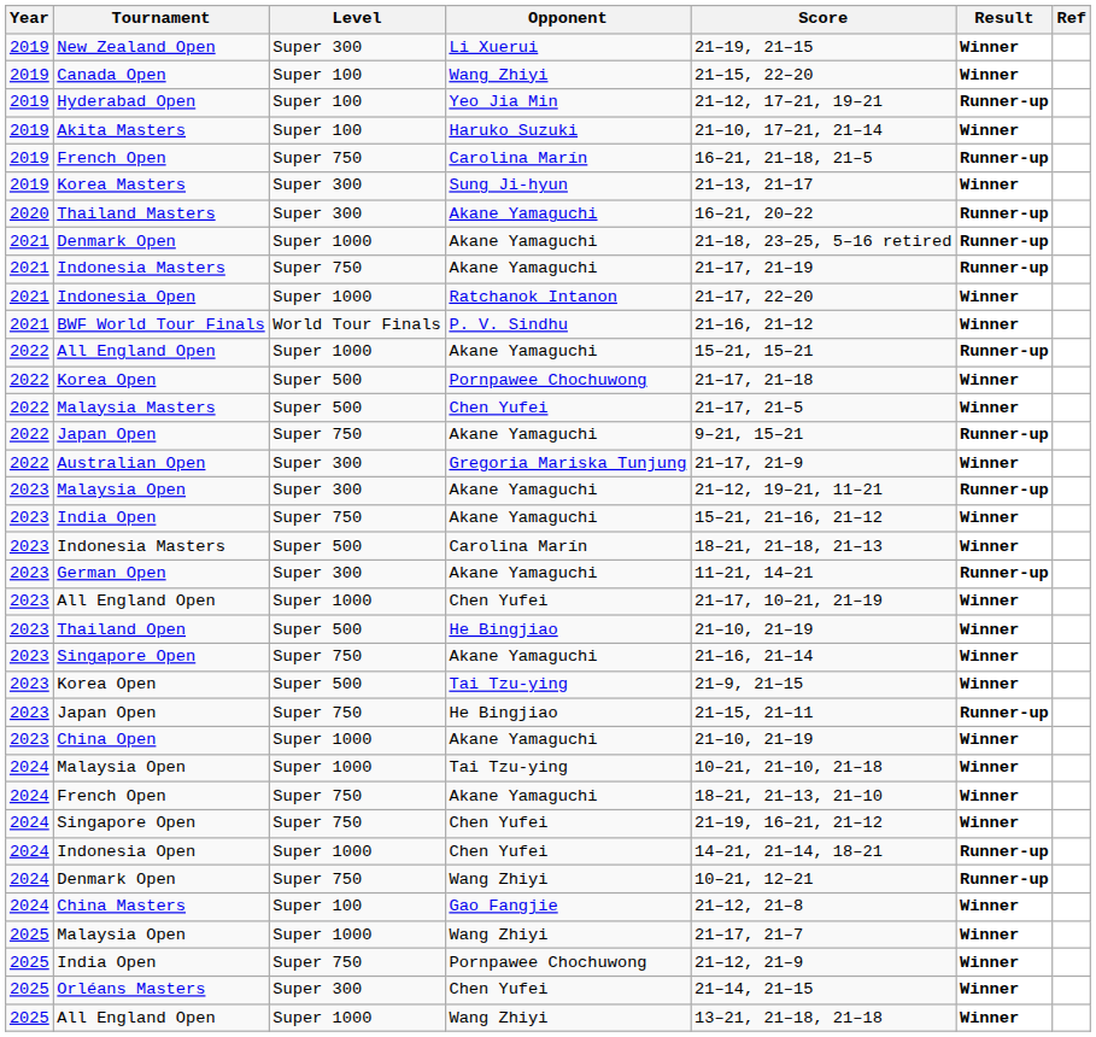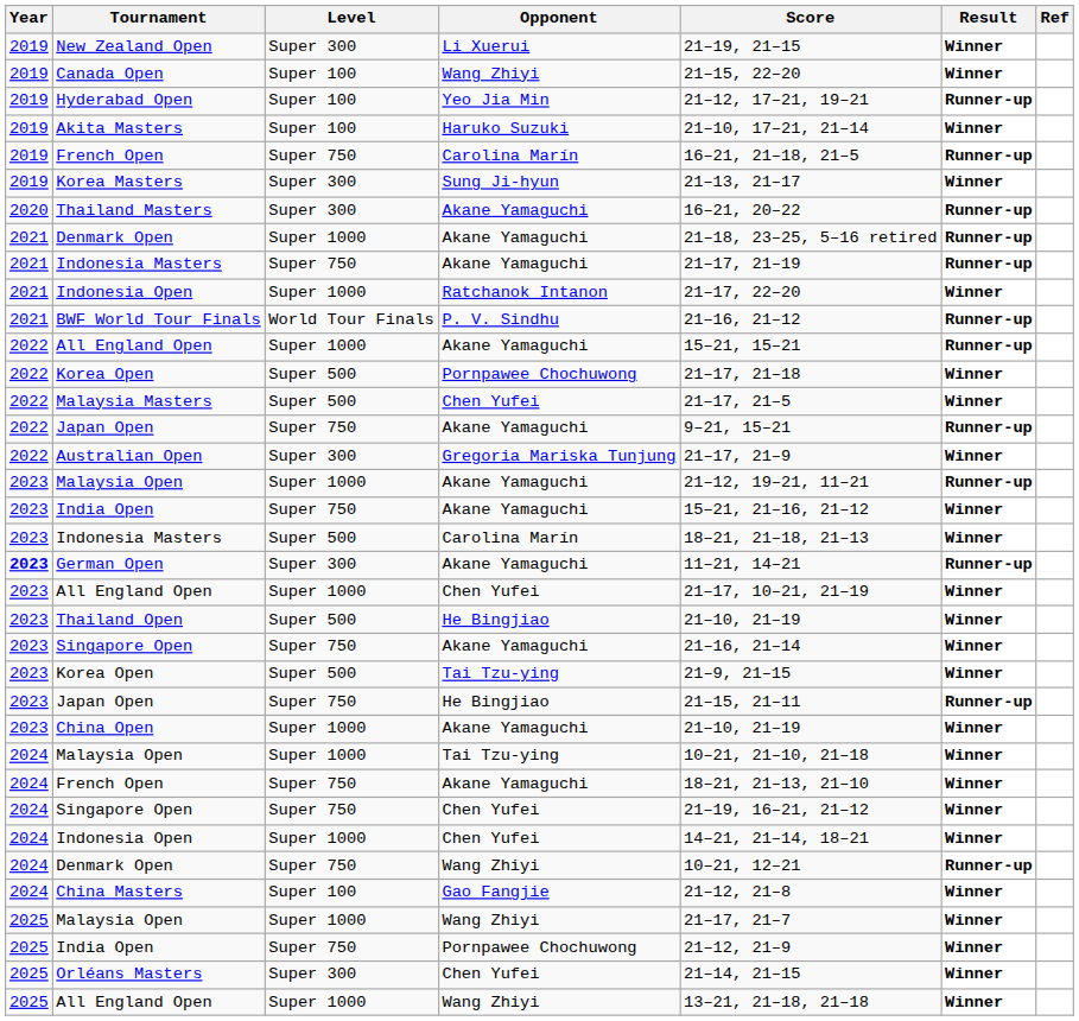 <table class="sortable wikitable" style="font-size: 90%;">
 <tr>
 <th>Year</th>
 <th>Tournament</th>
 <th>Level</th>
 <th>Opponent</th>
 <th>Score</th>
 <th>Result</th>
 <th>Ref</th>
 </tr>
 <tr>
 <td align="center"><a href='#'>2019</a></td>
 <td align="left"><a href='#'>New Zealand Open</a></td>
 <td align="left">Super 300</td>
 <td align="left"> <a href='#'>Li Xuerui</a></td>
 <td align="left">21–19, 21–15</td>
 <td style="text-align:left; background:white"> <strong>Winner</strong></td>
 <td style="text-align:center; background:white"></td>
 </tr>
 <tr>
 <td align="center"><a href='#'>2019</a></td>
 <td align="left"><a href='#'>Canada Open</a></td>
 <td align="left">Super 100</td>
 <td align="left"> <a href='#'>Wang Zhiyi</a></td>
 <td align="left">21–15, 22–20</td>
 <td style="text-align:left; background:white"> <strong>Winner</strong></td>
 <td style="text-align:center; background:white"></td>
 </tr>
 <tr>
 <td align="center"><a href='#'>2019</a></td>
 <td align="left"><a href='#'>Hyderabad Open</a></td>
 <td align="left">Super 100</td>
 <td align="left"> <a href='#'>Yeo Jia Min</a></td>
 <td algin="left">21–12, 17–21, 19–21</td>
 <td style="text-align:left; background:white"> <strong>Runner-up</strong></td>
 <td style="text-align:center; background:white"></td>
 </tr>
 <tr>
 <td align="center"><a href='#'>2019</a></td>
 <td align="left"><a href='#'>Akita Masters</a></td>
 <td align="left">Super 100</td>
 <td align="left"> <a href='#'>Haruko Suzuki</a></td>
 <td algin="left">21–10, 17–21, 21–14</td>
 <td style="text-align:left; background:white"> <strong>Winner</strong></td>
 <td style="text-align:center; background:white"></td>
 </tr>
 <tr>
 <td align="center"><a href='#'>2019</a></td>
 <td align="left"><a href='#'>French Open</a></td>
 <td align="left">Super 750</td>
 <td align="left"> <a href='#'>Carolina Marín</a></td>
 <td algin="left">16–21, 21–18, 21–5</td>
 <td style="text-align:left; background:white"> <strong>Runner-up</strong></td>
 <td style="text-align:center; background:white"></td>
 </tr>
 <tr>
 <td align="center"><a href='#'>2019</a></td>
 <td align="left"><a href='#'>Korea Masters</a></td>
 <td align="left">Super 300</td>
 <td align="left"> <a href='#'>Sung Ji-hyun</a></td>
 <td align="left">21–13, 21–17</td>
 <td style="text-align:left; background:white"> <strong>Winner</strong></td>
 <td style="text-align:center; background:white"></td>
 </tr>
 <tr>
 <td align="center"><a href='#'>2020</a></td>
 <td align="left"><a href='#'>Thailand Masters</a></td>
 <td align="left">Super 300</td>
 <td align="left"> <a href='#'>Akane Yamaguchi</a></td>
 <td align="left">16–21, 20–22</td>
 <td style="text-align:left; background:white"> <strong>Runner-up</strong></td>
 <td style="text-align:center; background:white"></td>
 </tr>
 <tr>
 <td align="center"><a href='#'>2021</a></td>
 <td align="left"><a href='#'>Denmark Open</a></td>
 <td align="left">Super 1000</td>
 <td align="left"> Akane Yamaguchi</td>
 <td align="left">21–18, 23–25, 5–16 retired</td>
 <td style="text-align:left; background:white"> <strong>Runner-up</strong></td>
 <td style="text-align:center; background:white"></td>
 </tr>
 <tr>
 <td align="center"><a href='#'>2021</a></td>
 <td align="left"><a href='#'>Indonesia Masters</a></td>
 <td align="left">Super 750</td>
 <td align="left"> Akane Yamaguchi</td>
 <td align="left">21–17, 21–19</td>
 <td style="text-align:left; background:white"> <strong>Runner-up</strong></td>
 <td style="text-align:center; background:white"></td>
 </tr>
 <tr>
 <td align="center"><a href='#'>2021</a></td>
 <td align="left"><a href='#'>Indonesia Open</a></td>
 <td align="left">Super 1000</td>
 <td align="left"> <a href='#'>Ratchanok Intanon</a></td>
 <td align="left">21–17, 22–20</td>
 <td style="text-align:left; background:white"> <strong>Winner</strong></td>
 <td style="text-align:center; background:white"></td>
 </tr>
 <tr>
 <td align="center"><a href='#'>2021</a></td>
 <td align="left"><a href='#'>BWF World Tour Finals</a></td>
 <td align="left">World Tour Finals</td>
 <td align="left"> <a href='#'>P. V. Sindhu</a></td>
 <td align="left">21–16, 21–12</td>
-<td style="text-align:left; background:white"> <strong>Winner</strong></td>
+<td style="text-align:left; background:white"> <strong>Runner-up</strong></td>
 <td style="text-align:center; background:white"></td>
 </tr>
 <tr>
 <td align="center"><a href='#'>2022</a></td>
 <td align="left"><a href='#'>All England Open</a></td>
 <td align="left">Super 1000</td>
 <td align="left"> Akane Yamaguchi</td>
 <td align="left">15–21, 15–21</td>
 <td style="text-align:left; background:white"> <strong>Runner-up</strong></td>
 <td style="text-align:center; background:white"></td>
 </tr>
 <tr>
 <td align="center"><a href='#'>2022</a></td>
 <td align="left"><a href='#'>Korea Open</a></td>
 <td align="left">Super 500</td>
 <td align="left"> <a href='#'>Pornpawee Chochuwong</a></td>
 <td align="left">21–17, 21–18</td>
 <td style="text-align:left; background:white"> <strong>Winner</strong></td>
 <td style="text-align:center; background:white"></td>
 </tr>
 <tr>
 <td align="center"><a href='#'>2022</a></td>
 <td align="left"><a href='#'>Malaysia Masters</a></td>
 <td align="left">Super 500</td>
 <td align="left"> <a href='#'>Chen Yufei</a></td>
 <td align="left">21–17, 21–5</td>
 <td style="text-align:left; background:white"> <strong>Winner</strong></td>
 <td style="text-align:center; background:white"></td>
 </tr>
 <tr>
 <td align="center"><a href='#'>2022</a></td>
 <td align="left"><a href='#'>Japan Open</a></td>
 <td align="left">Super 750</td>
 <td align="left"> Akane Yamaguchi</td>
 <td align="left">9–21, 15–21</td>
 <td style="text-align:left; background:white"> <strong>Runner-up</strong></td>
 <td style="text-align:center; background:white"></td>
 </tr>
 <tr>
 <td align="center"><a href='#'>2022</a></td>
 <td align="left"><a href='#'>Australian Open</a></td>
 <td align="left">Super 300</td>
 <td align="left"> <a href='#'>Gregoria Mariska Tunjung</a></td>
 <td align="left">21–17, 21–9</td>
 <td style="text-align:left; background:white"> <strong>Winner</strong></td>
 <td style="text-align:center; background:white"></td>
 </tr>
 <tr>
 <td align="center"><a href='#'>2023</a></td>
 <td align="left"><a href='#'>Malaysia Open</a></td>
-<td align="left">Super 300</td>
+<td align="left">Super 1000</td>
 <td align="left"> Akane Yamaguchi</td>
 <td align="left">21–12, 19–21, 11–21</td>
 <td style="text-align:left; background:white"> <strong>Runner-up</strong></td>
 <td style="text-align:center; background:white"></td>
 </tr>
 <tr>
 <td align="center"><a href='#'>2023</a></td>
 <td align="left"><a href='#'>India Open</a></td>
 <td align="left">Super 750</td>
 <td align="left"> Akane Yamaguchi</td>
 <td align="left">15–21, 21–16, 21–12</td>
 <td style="text-align:left; background:white"> <strong>Winner</strong></td>
 <td style="text-align:center; background:white"></td>
 </tr>
 <tr>
 <td align="center"><a href='#'>2023</a></td>
 <td align="left">Indonesia Masters</td>
 <td align="left">Super 500</td>
 <td align="left"> Carolina Marín</td>
 <td align="left">18–21, 21–18, 21–13</td>
 <td style="text-align:left; background:white"> <strong>Winner</strong></td>
 <td style="text-align:center; background:white"></td>
 </tr>
 <tr>
-<td align="center"><a href='#'>2023</a></td>
+<td align="center"><strong><a href='#'>2023</a></strong></td>
 <td align="left"><a href='#'>German Open</a></td>
 <td align="left">Super 300</td>
 <td align="left"> Akane Yamaguchi</td>
 <td align="left">11–21, 14–21</td>
 <td style="text-align:left; background:white"> <strong>Runner-up</strong></td>
 <td style="text-align:center; background:white"></td>
 </tr>
 <tr>
 <td align="center"><a href='#'>2023</a></td>
 <td align="left">All England Open</td>
 <td align="left">Super 1000</td>
 <td align="left"> Chen Yufei</td>
 <td align="left">21–17, 10–21, 21–19</td>
 <td style="text-align:left; background:white"> <strong>Winner</strong></td>
 <td style="text-align:center; background:white"></td>
 </tr>
 <tr>
 <td align="center"><a href='#'>2023</a></td>
 <td align="left"><a href='#'>Thailand Open</a></td>
 <td align="left">Super 500</td>
 <td align="left"> <a href='#'>He Bingjiao</a></td>
 <td align="left">21–10, 21–19</td>
 <td style="text-align:left; background:white"> <strong>Winner</strong></td>
 <td style="text-align:center; background:white"></td>
 </tr>
 <tr>
 <td align="center"><a href='#'>2023</a></td>
 <td align="left"><a href='#'>Singapore Open</a></td>
 <td align="left">Super 750</td>
 <td align="left"> Akane Yamaguchi</td>
 <td align="left">21–16, 21–14</td>
 <td style="text-align:left; background:white"> <strong>Winner</strong></td>
 <td style="text-align:center; background:white"></td>
 </tr>
 <tr>
 <td align="center"><a href='#'>2023</a></td>
 <td align="left">Korea Open</td>
 <td align="left">Super 500</td>
 <td align="left"> <a href='#'>Tai Tzu-ying</a></td>
 <td align="left">21–9, 21–15</td>
 <td style="text-align:left; background:white"> <strong>Winner</strong></td>
 <td style="text-align:center; background:white"></td>
 </tr>
 <tr>
 <td align="center"><a href='#'>2023</a></td>
 <td align="left">Japan Open</td>
 <td align="left">Super 750</td>
 <td align="left"> He Bingjiao</td>
 <td align="left">21–15, 21–11</td>
 <td style="text-align:left; background:white"> <strong>Runner-up</strong></td>
 <td style="text-align:center; background:white"></td>
 </tr>
 <tr>
 <td align="center"><a href='#'>2023</a></td>
 <td align="left"><a href='#'>China Open</a></td>
 <td align="left">Super 1000</td>
 <td align="left"> Akane Yamaguchi</td>
 <td align="left">21–10, 21–19</td>
 <td style="text-align:left; background:white"> <strong>Winner</strong></td>
 <td style="text-align:center; background:white"></td>
 </tr>
 <tr>
 <td align="center"><a href='#'>2024</a></td>
 <td align="left">Malaysia Open</td>
 <td align="left">Super 1000</td>
 <td align="left"> Tai Tzu-ying</td>
 <td align="left">10–21, 21–10, 21–18</td>
 <td style="text-align:left; background:white"> <strong>Winner</strong></td>
 <td style="text-align:center; background:white"></td>
 </tr>
 <tr>
 <td align="center"><a href='#'>2024</a></td>
 <td align="left">French Open</td>
 <td align="left">Super 750</td>
 <td align="left"> Akane Yamaguchi</td>
 <td algin="left">18–21, 21–13, 21–10</td>
 <td style="text-align:left; background:white"> <strong>Winner</strong></td>
 <td style="text-align:center; background:white"></td>
 </tr>
 <tr>
 <td align="center"><a href='#'>2024</a></td>
 <td align="left">Singapore Open</td>
 <td align="left">Super 750</td>
 <td align="left"> Chen Yufei</td>
 <td align="left">21–19, 16–21, 21–12</td>
 <td style="text-align:left; background:white"> <strong>Winner</strong></td>
 <td style="text-align:center; background:white"></td>
 </tr>
 <tr>
 <td align="center"><a href='#'>2024</a></td>
 <td align="left">Indonesia Open</td>
 <td align="left">Super 1000</td>
 <td align="left"> Chen Yufei</td>
 <td align="left">14–21, 21–14, 18–21</td>
-<td style="text-align:left; background:white"> <strong>Runner-up</strong></td>
+<td style="text-align:left; background:white"> <strong>Winner</strong></td>
 <td style="text-align:center; background:white"></td>
 </tr>
 <tr>
 <td align="center"><a href='#'>2024</a></td>
 <td align="left">Denmark Open</td>
 <td align="left">Super 750</td>
 <td align="left"> Wang Zhiyi</td>
 <td align="left">10–21, 12–21</td>
 <td style="text-align:left; background:white"> <strong>Runner-up</strong></td>
 <td style="text-align:center; background:white"></td>
 </tr>
 <tr>
 <td align="center"><a href='#'>2024</a></td>
 <td align="left"><a href='#'>China Masters</a></td>
 <td align="left">Super 100</td>
 <td align="left"> <a href='#'>Gao Fangjie</a></td>
 <td align="left">21–12, 21–8</td>
 <td style="text-align:left; background:white"> <strong>Winner</strong></td>
 <td style="text-align:center; background:white"></td>
 </tr>
 <tr>
 <td align="center"><a href='#'>2025</a></td>
 <td align="left">Malaysia Open</td>
 <td align="left">Super 1000</td>
 <td align="left"> Wang Zhiyi</td>
 <td align="left">21–17, 21–7</td>
 <td style="text-align:left; background: white"> <strong>Winner</strong></td>
 <td style="text-align:center; background:white"></td>
 </tr>
 <tr>
 <td align="center"><a href='#'>2025</a></td>
 <td align="left">India Open</td>
 <td align="left">Super 750</td>
 <td align="left"> Pornpawee Chochuwong</td>
 <td align="left">21–12, 21–9</td>
 <td style="text-align:left; background: white"> <strong>Winner</strong></td>
 <td style="text-align:center; background:white"></td>
 </tr>
 <tr>
 <td align="center"><a href='#'>2025</a></td>
 <td align="left"><a href='#'>Orléans Masters</a></td>
 <td align="left">Super 300</td>
 <td align="left"> Chen Yufei</td>
 <td align="left">21–14, 21–15</td>
 <td style="text-align:left; background: white"> <strong>Winner</strong></td>
 <td style="text-align:center; background:white"></td>
 </tr>
 <tr>
 <td align="center"><a href='#'>2025</a></td>
 <td align="left">All England Open</td>
 <td align="left">Super 1000</td>
 <td align="left"> Wang Zhiyi</td>
 <td align="left">13–21, 21–18, 21–18</td>
 <td style="text-align:left; background: white"> <strong>Winner</strong></td>
 <td style="text-align:center; background:white"></td>
 </tr>
 </table>
